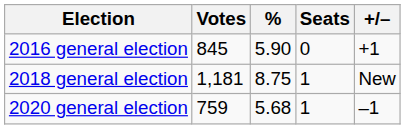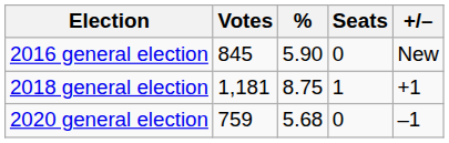 <table class="wikitable sortable">
 <tr>
 <th>Election</th>
 <th>Votes</th>
 <th>%</th>
 <th>Seats</th>
 <th>+/–</th>
 </tr>
 <tr>
 <td><a href='#'>2016 general election</a></td>
 <td>845</td>
 <td>5.90</td>
 <td>0</td>
-<td>+1</td>
+<td>New</td>
 </tr>
 <tr>
 <td><a href='#'>2018 general election</a></td>
 <td>1,181</td>
 <td>8.75</td>
 <td>1</td>
-<td>New</td>
+<td>+1</td>
 </tr>
 <tr>
 <td><a href='#'>2020 general election</a></td>
 <td>759</td>
 <td>5.68</td>
-<td>1</td>
+<td>0</td>
 <td>–1</td>
 </tr>
 </table>
